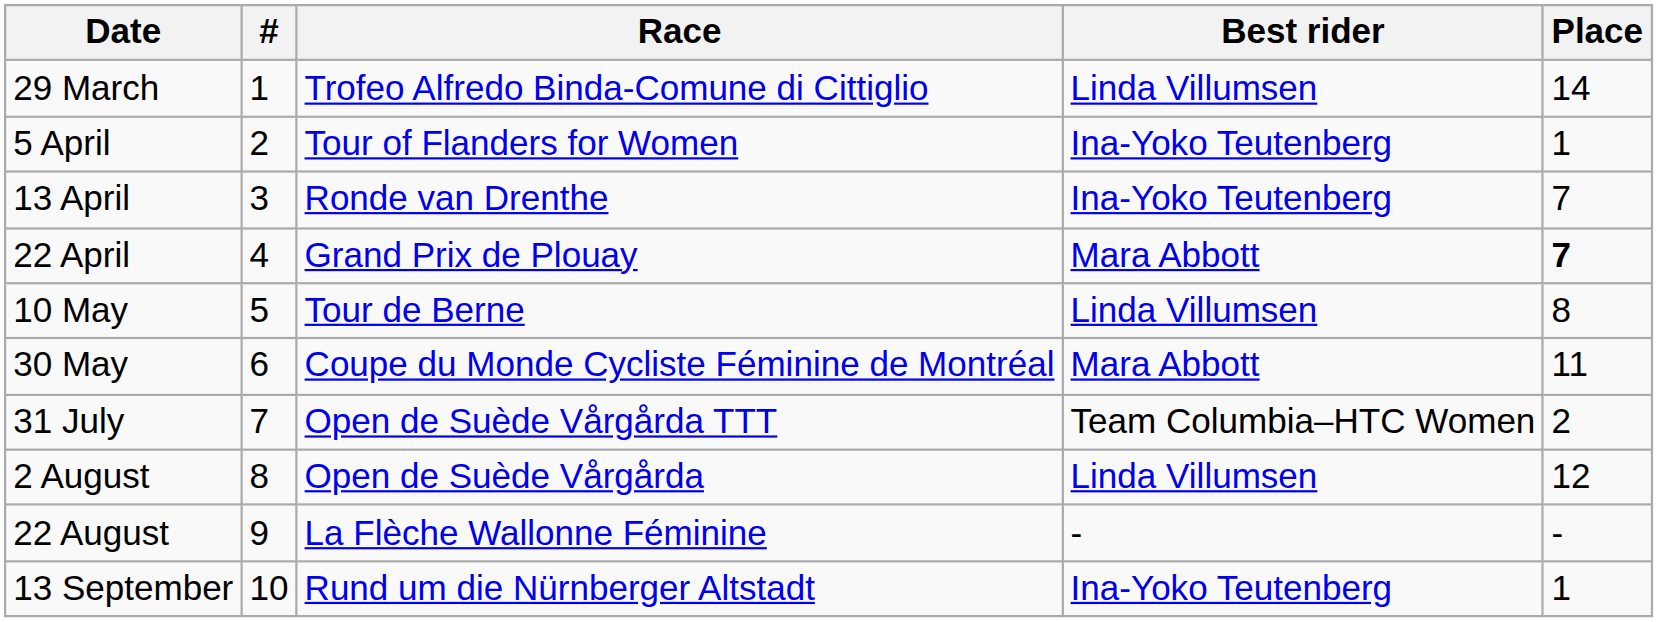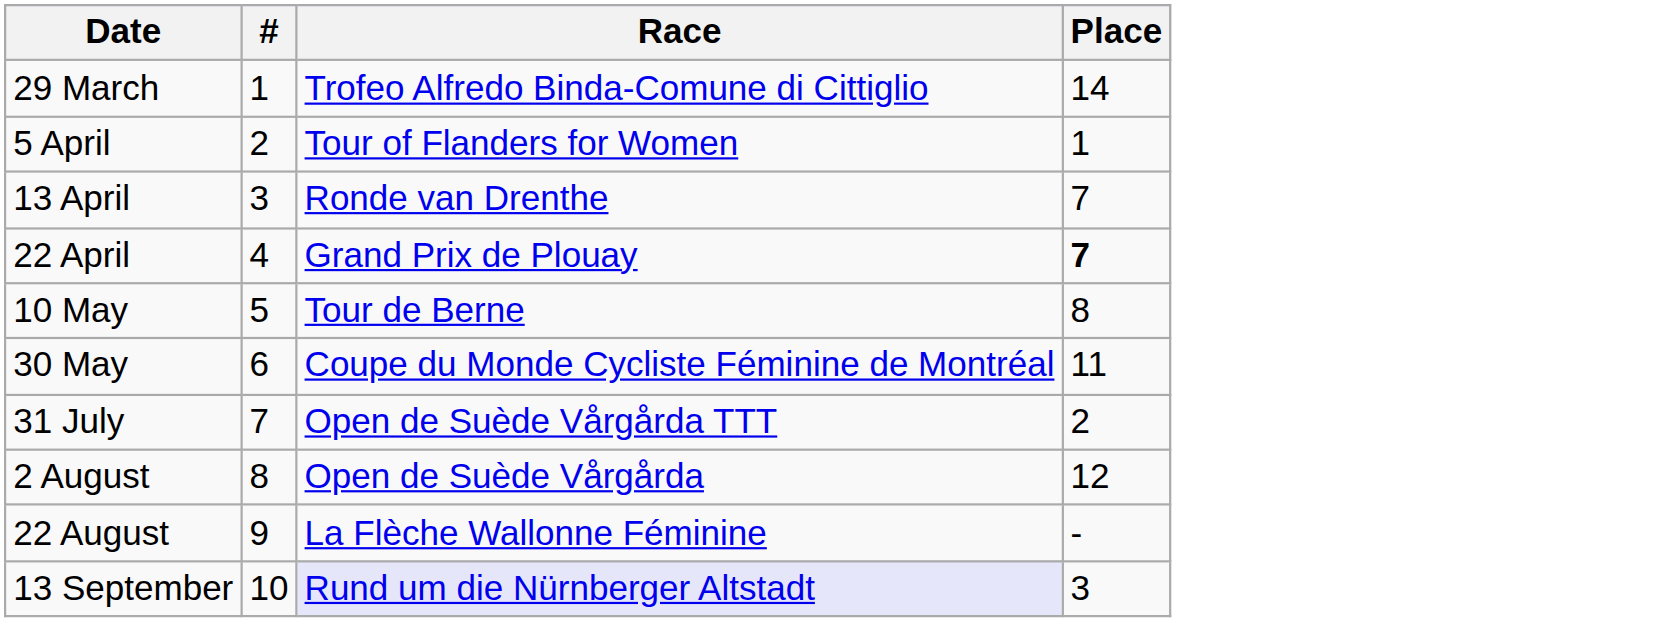 <table class="wikitable">
 <tr style="background:#ccccff;">
 <th>Date</th>
 <th>#</th>
 <th>Race</th>
-<th>Best rider</th>
 <th>Place</th>
 </tr>
 <tr>
 <td>29 March</td>
 <td>1</td>
 <td><a href='#'>Trofeo Alfredo Binda-Comune di Cittiglio</a></td>
-<td> <a href='#'>Linda Villumsen</a></td>
 <td>14</td>
 </tr>
 <tr>
 <td>5 April</td>
 <td>2</td>
 <td><a href='#'>Tour of Flanders for Women</a></td>
-<td> <a href='#'>Ina-Yoko Teutenberg</a></td>
 <td>1</td>
 </tr>
 <tr>
 <td>13 April</td>
 <td>3</td>
 <td><a href='#'>Ronde van Drenthe</a></td>
-<td> <a href='#'>Ina-Yoko Teutenberg</a></td>
 <td>7</td>
 </tr>
 <tr>
 <td>22 April</td>
 <td>4</td>
 <td><a href='#'>Grand Prix de Plouay</a></td>
-<td> <a href='#'>Mara Abbott</a></td>
 <td><strong>7</strong></td>
 </tr>
 <tr>
 <td>10 May</td>
 <td>5</td>
 <td><a href='#'>Tour de Berne</a></td>
-<td> <a href='#'>Linda Villumsen</a></td>
 <td>8</td>
 </tr>
 <tr>
 <td>30 May</td>
 <td>6</td>
 <td><a href='#'>Coupe du Monde Cycliste Féminine de Montréal</a></td>
-<td> <a href='#'>Mara Abbott</a></td>
 <td>11</td>
 </tr>
 <tr>
 <td>31 July</td>
 <td>7</td>
 <td><a href='#'>Open de Suède Vårgårda TTT</a></td>
-<td>Team Columbia–HTC Women</td>
 <td>2</td>
 </tr>
 <tr>
 <td>2 August</td>
 <td>8</td>
 <td><a href='#'>Open de Suède Vårgårda</a></td>
-<td> <a href='#'>Linda Villumsen</a></td>
 <td>12</td>
 </tr>
 <tr>
 <td>22 August</td>
 <td>9</td>
 <td><a href='#'>La Flèche Wallonne Féminine</a></td>
 <td>-</td>
-<td>-</td>
 </tr>
 <tr>
 <td>13 September</td>
 <td>10</td>
-<td><a href='#'>Rund um die Nürnberger Altstadt</a></td>
-<td> <a href='#'>Ina-Yoko Teutenberg</a></td>
-<td>1</td>
+<td style="background: lavender;"><a href='#'>Rund um die Nürnberger Altstadt</a></td>
+<td>3</td>
 </tr>
 </table>
